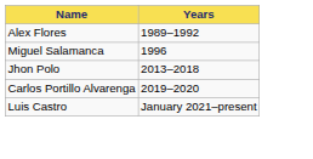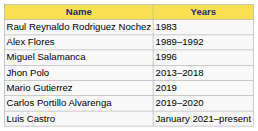 <table class="wikitable">
 <tr>
 <th style="color:#1F2B6E; background:#F8E052;">Name</th>
 <th style="color:#1F2B6E; background:#F8E052;">Years</th>
+</tr>
+<tr>
+<td> Raul Reynaldo Rodriguez Nochez</td>
+<td>1983</td>
 </tr>
 <tr>
 <td> Alex Flores</td>
 <td>1989–1992</td>
 </tr>
 <tr>
 <td> Miguel Salamanca</td>
 <td>1996</td>
 </tr>
 <tr>
 <td> Jhon Polo</td>
 <td>2013–2018</td>
 </tr>
 <tr>
+<td> Mario Gutierrez</td>
+<td>2019</td>
+</tr>
+<tr>
 <td> Carlos Portillo Alvarenga</td>
 <td>2019–2020</td>
 </tr>
 <tr>
 <td> Luis Castro</td>
 <td>January 2021–present</td>
 </tr>
 </table>
